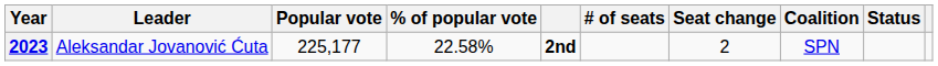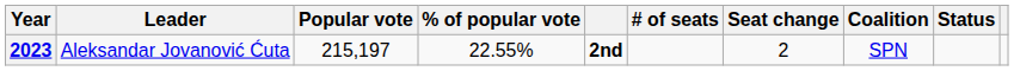 <table class="wikitable" style="text-align:center">
 <tr>
 <th>Year</th>
 <th>Leader</th>
 <th>Popular vote</th>
 <th>% of popular vote</th>
 <th></th>
 <th># of seats</th>
 <th>Seat change</th>
 <th>Coalition</th>
 <th>Status</th>
 <th></th>
 </tr>
 <tr>
 <th><a href='#'>2023</a></th>
 <td><a href='#'>Aleksandar Jovanović Ćuta</a></td>
-<td>225,177</td>
-<td>22.58%</td>
+<td>215,197</td>
+<td>22.55%</td>
 <td><strong> 2nd</strong></td>
 <td></td>
 <td> 2</td>
 <td><a href='#'>SPN</a></td>
 <td></td>
 <td></td>
 </tr>
 </table>
